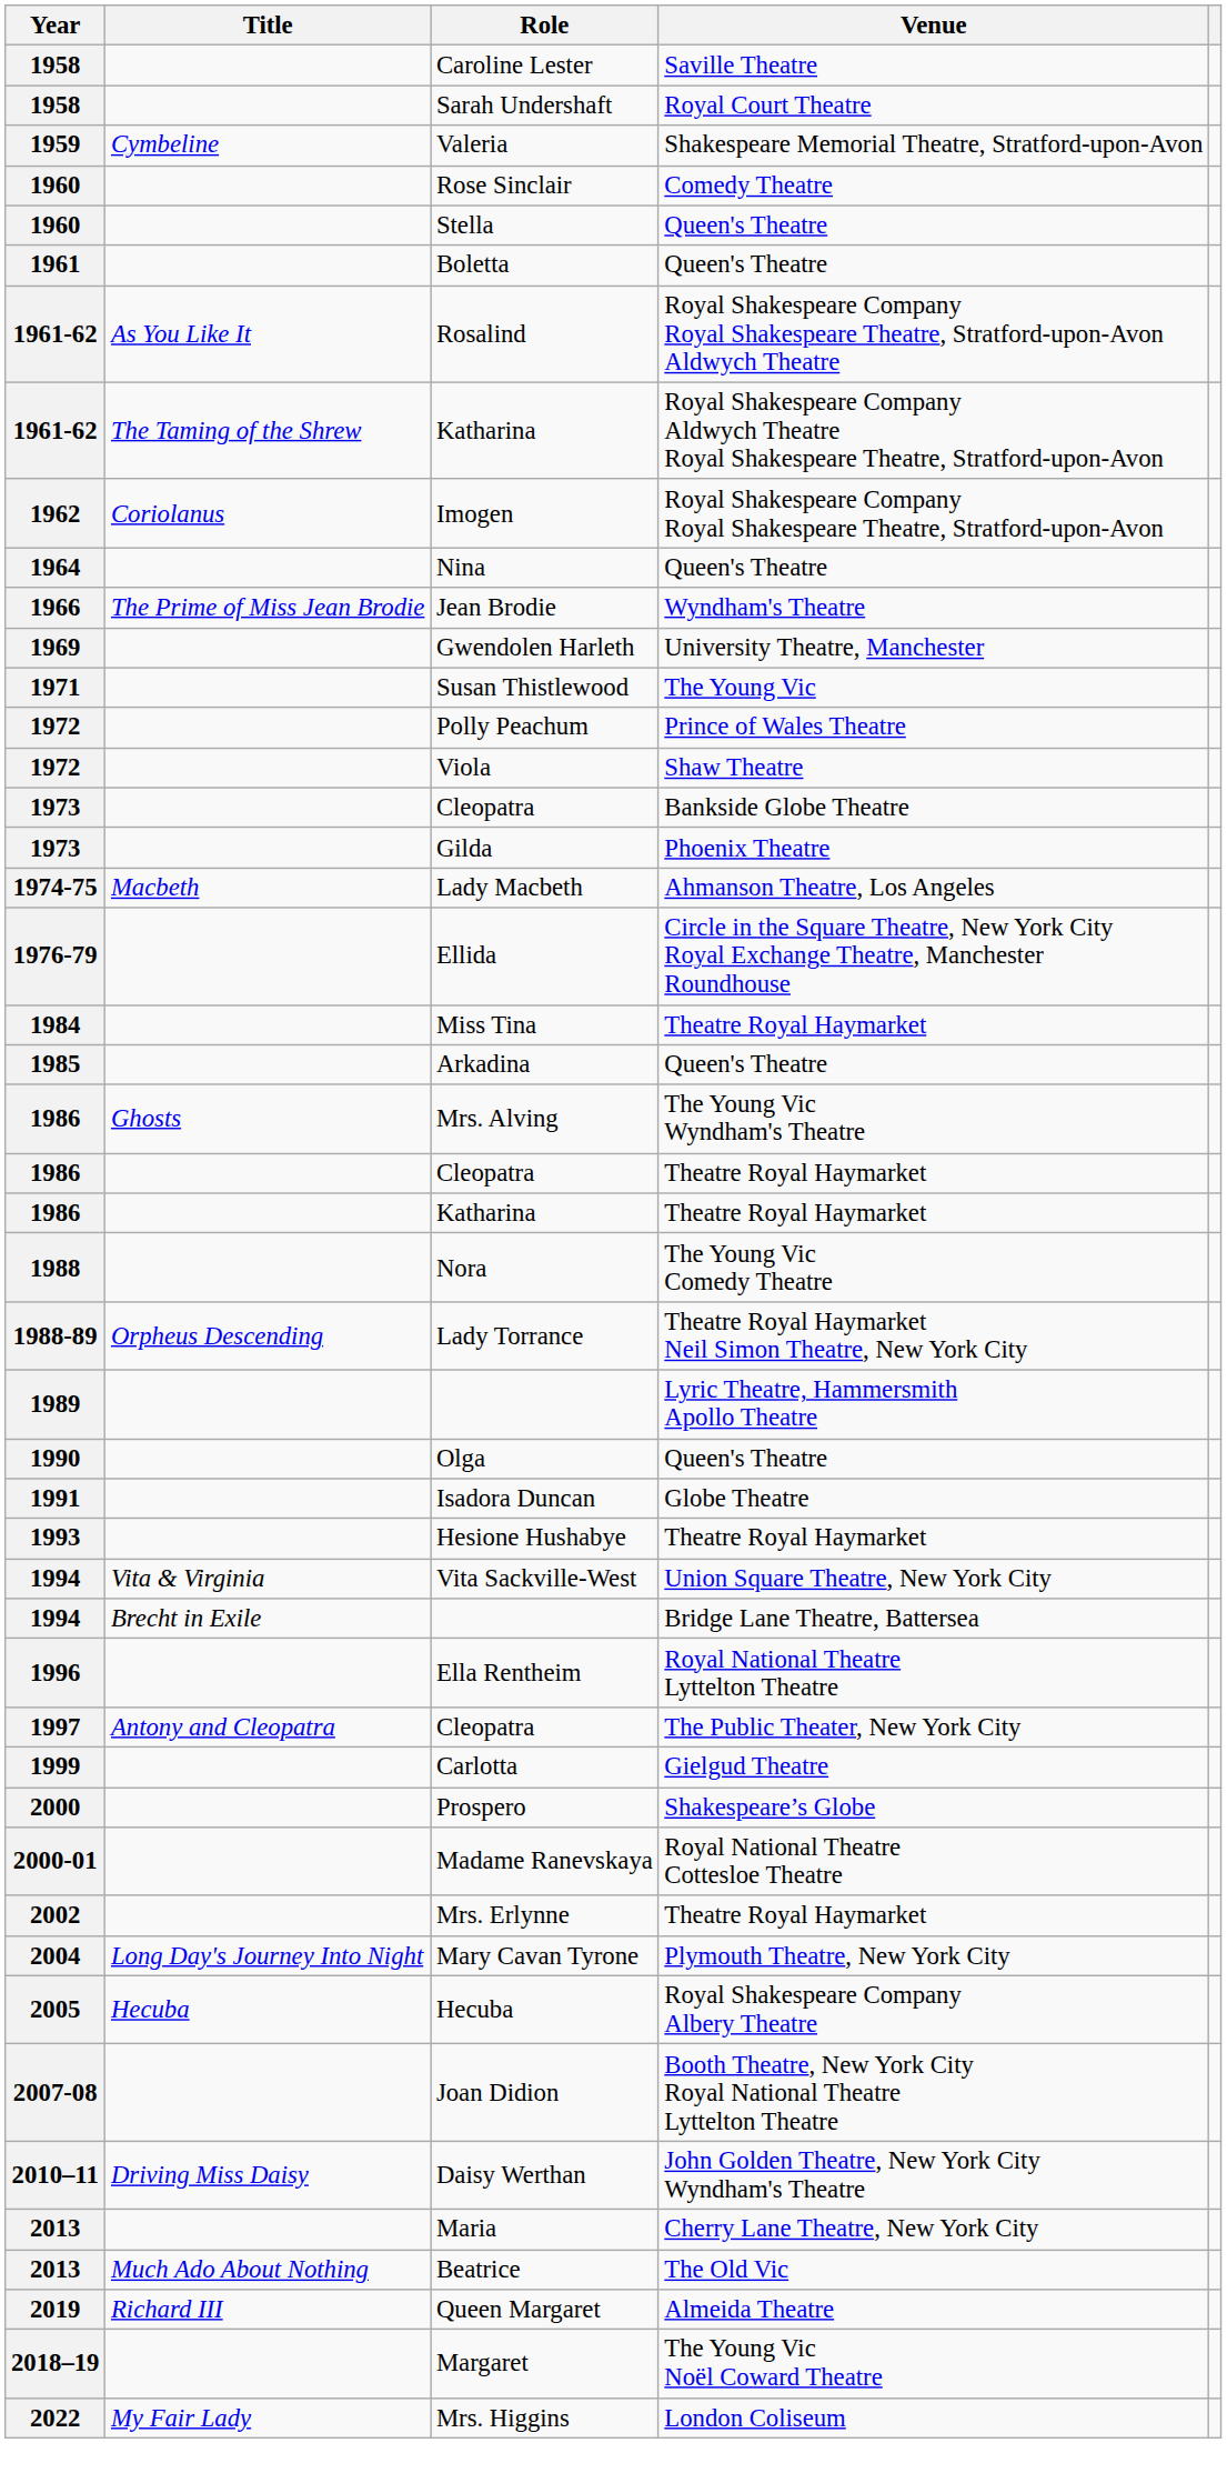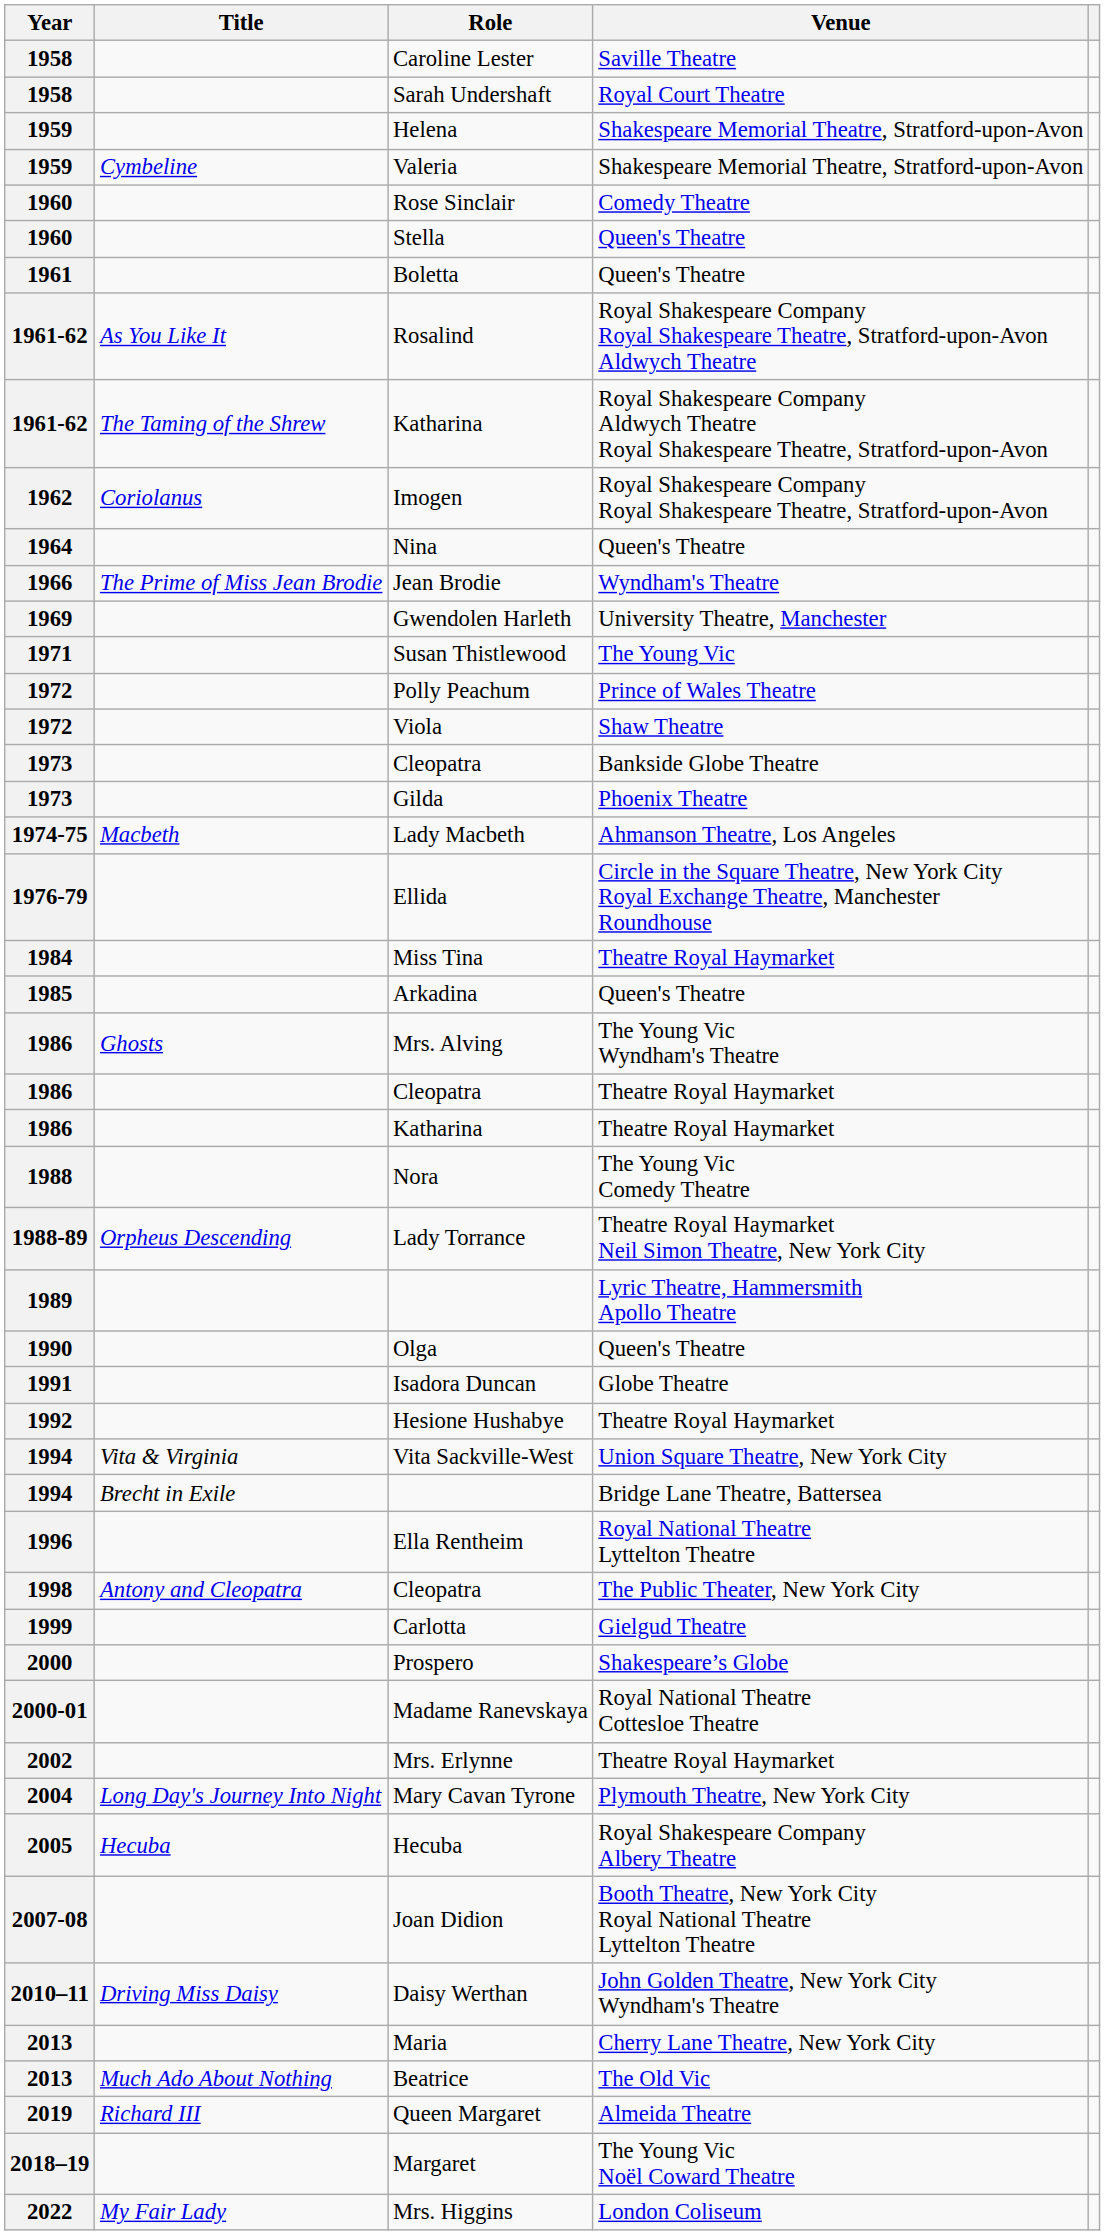 <table class="wikitable sortable plainrowheaders">
 <tr>
 <th>Year</th>
 <th>Title</th>
 <th>Role</th>
 <th class="unsortable">Venue</th>
 <th class="unsortable"></th>
 </tr>
 <tr>
 <th scope="row">1958</th>
 <td><em></em></td>
 <td>Caroline Lester</td>
 <td><a href='#'>Saville Theatre</a></td>
 <td style="text-align:center;"></td>
 </tr>
 <tr>
 <th scope="row">1958</th>
 <td><em></em></td>
 <td>Sarah Undershaft</td>
 <td><a href='#'>Royal Court Theatre</a></td>
+<td style="text-align:center;"></td>
+</tr>
+<tr>
+<th scope="row">1959</th>
+<td><em></em></td>
+<td>Helena</td>
+<td><a href='#'>Shakespeare Memorial Theatre</a>, Stratford-upon-Avon</td>
 <td style="text-align:center;"></td>
 </tr>
 <tr>
 <th scope="row">1959</th>
 <td><em><a href='#'>Cymbeline</a></em></td>
 <td>Valeria</td>
 <td>Shakespeare Memorial Theatre, Stratford-upon-Avon</td>
 <td style="text-align:center;"></td>
 </tr>
 <tr>
 <th scope="row">1960</th>
 <td><em></em></td>
 <td>Rose Sinclair</td>
 <td><a href='#'>Comedy Theatre</a></td>
 <td style="text-align:center;"></td>
 </tr>
 <tr>
 <th scope="row">1960</th>
 <td><em></em></td>
 <td>Stella</td>
 <td><a href='#'>Queen's Theatre</a></td>
 <td style="text-align:center;"></td>
 </tr>
 <tr>
 <th scope="row">1961</th>
 <td><em></em></td>
 <td>Boletta</td>
 <td>Queen's Theatre</td>
 <td style="text-align:center;"></td>
 </tr>
 <tr>
 <th scope="row">1961-62</th>
 <td><em><a href='#'>As You Like It</a></em></td>
 <td>Rosalind</td>
 <td>Royal Shakespeare Company<br><a href='#'>Royal Shakespeare Theatre</a>, Stratford-upon-Avon<br><a href='#'>Aldwych Theatre</a></td>
 <td style="text-align:center;"></td>
 </tr>
 <tr>
 <th scope="row">1961-62</th>
 <td><em><a href='#'>The Taming of the Shrew</a></em></td>
 <td>Katharina</td>
 <td>Royal Shakespeare Company<br>Aldwych Theatre<br>Royal Shakespeare Theatre, Stratford-upon-Avon</td>
 <td style="text-align:center;"></td>
 </tr>
 <tr>
 <th scope="row">1962</th>
 <td><em><a href='#'>Coriolanus</a></em></td>
 <td>Imogen</td>
 <td>Royal Shakespeare Company<br>Royal Shakespeare Theatre, Stratford-upon-Avon</td>
 <td style="text-align:center;"></td>
 </tr>
 <tr>
 <th scope="row">1964</th>
 <td><em></em></td>
 <td>Nina</td>
 <td>Queen's Theatre</td>
 <td style="text-align:center;"></td>
 </tr>
 <tr>
 <th scope="row">1966</th>
 <td><em><a href='#'>The Prime of Miss Jean Brodie</a></em></td>
 <td>Jean Brodie</td>
 <td><a href='#'>Wyndham's Theatre</a></td>
 <td style="text-align:center;"></td>
 </tr>
 <tr>
 <th scope="row">1969</th>
 <td><em></em></td>
 <td>Gwendolen Harleth</td>
 <td>University Theatre, <a href='#'>Manchester</a></td>
 <td style="text-align:center;"></td>
 </tr>
 <tr>
 <th scope="row">1971</th>
 <td><em></em></td>
 <td>Susan Thistlewood</td>
 <td><a href='#'>The Young Vic</a></td>
 <td style="text-align:center;"></td>
 </tr>
 <tr>
 <th scope="row">1972</th>
 <td><em></em></td>
 <td>Polly Peachum</td>
 <td><a href='#'>Prince of Wales Theatre</a></td>
 <td style="text-align:center;"></td>
 </tr>
 <tr>
 <th scope="row">1972</th>
 <td><em></em></td>
 <td>Viola</td>
 <td><a href='#'>Shaw Theatre</a></td>
 <td style="text-align:center;"></td>
 </tr>
 <tr>
 <th scope="row">1973</th>
 <td><em></em></td>
 <td>Cleopatra</td>
 <td>Bankside Globe Theatre</td>
 <td style="text-align:center;"></td>
 </tr>
 <tr>
 <th scope="row">1973</th>
 <td><em></em></td>
 <td>Gilda</td>
 <td><a href='#'>Phoenix Theatre</a></td>
 <td style="text-align:center;"></td>
 </tr>
 <tr>
 <th scope="row">1974-75</th>
 <td><em><a href='#'>Macbeth</a></em></td>
 <td>Lady Macbeth</td>
 <td><a href='#'>Ahmanson Theatre</a>, Los Angeles</td>
 <td style="text-align:center;"></td>
 </tr>
 <tr>
 <th scope="row">1976-79</th>
 <td><em></em></td>
 <td>Ellida</td>
 <td><a href='#'>Circle in the Square Theatre</a>, New York City<br><a href='#'>Royal Exchange Theatre</a>, Manchester<br><a href='#'>Roundhouse</a></td>
 <td style="text-align:center;"></td>
 </tr>
 <tr>
 <th scope="row">1984</th>
 <td><em></em></td>
 <td>Miss Tina</td>
 <td><a href='#'>Theatre Royal Haymarket</a></td>
 <td style="text-align:center;"></td>
 </tr>
 <tr>
 <th scope="row">1985</th>
 <td><em></em></td>
 <td>Arkadina</td>
 <td>Queen's Theatre</td>
 <td style="text-align:center;"></td>
 </tr>
 <tr>
 <th scope="row">1986</th>
 <td><em><a href='#'>Ghosts</a></em></td>
 <td>Mrs. Alving</td>
 <td>The Young Vic<br>Wyndham's Theatre</td>
 <td style="text-align:center;"></td>
 </tr>
 <tr>
 <th scope="row">1986</th>
 <td><em></em></td>
 <td>Cleopatra</td>
 <td>Theatre Royal Haymarket</td>
 <td style="text-align:center;"></td>
 </tr>
 <tr>
 <th scope="row">1986</th>
 <td><em></em></td>
 <td>Katharina</td>
 <td>Theatre Royal Haymarket</td>
 <td style="text-align:center;"></td>
 </tr>
 <tr>
 <th scope="row">1988</th>
 <td><em></em></td>
 <td>Nora</td>
 <td>The Young Vic<br>Comedy Theatre</td>
 <td style="text-align:center;"></td>
 </tr>
 <tr>
 <th scope="row">1988-89</th>
 <td><em><a href='#'>Orpheus Descending</a></em></td>
 <td>Lady Torrance</td>
 <td>Theatre Royal Haymarket<br><a href='#'>Neil Simon Theatre</a>, New York City</td>
 <td style="text-align:center;"></td>
 </tr>
 <tr>
 <th scope="row">1989</th>
 <td><em></em></td>
 <td></td>
 <td><a href='#'>Lyric Theatre, Hammersmith</a><br><a href='#'>Apollo Theatre</a></td>
 <td style="text-align:center;"></td>
 </tr>
 <tr>
 <th scope="row">1990</th>
 <td><em></em></td>
 <td>Olga</td>
 <td>Queen's Theatre</td>
 <td style="text-align:center;"></td>
 </tr>
 <tr>
 <th scope="row">1991</th>
 <td><em></em></td>
 <td>Isadora Duncan</td>
 <td>Globe Theatre</td>
 <td style="text-align:center;"></td>
 </tr>
 <tr>
-<th scope="row">1993</th>
+<th scope="row">1992</th>
 <td><em></em></td>
 <td>Hesione Hushabye</td>
 <td>Theatre Royal Haymarket</td>
 <td style="text-align:center;"></td>
 </tr>
 <tr>
 <th scope="row">1994</th>
 <td><em>Vita & Virginia</em></td>
 <td>Vita Sackville-West</td>
 <td><a href='#'>Union Square Theatre</a>, New York City</td>
 <td style="text-align:center;"></td>
 </tr>
 <tr>
 <th scope="row">1994</th>
 <td><em>Brecht in Exile</em></td>
 <td></td>
 <td>Bridge Lane Theatre, Battersea</td>
 <td style="text-align:center;"></td>
 </tr>
 <tr>
 <th scope="row">1996</th>
 <td><em></em></td>
 <td>Ella Rentheim</td>
 <td><a href='#'>Royal National Theatre</a><br>Lyttelton Theatre</td>
 <td style="text-align:center;"></td>
 </tr>
 <tr>
-<th scope="row">1997</th>
+<th scope="row">1998</th>
 <td><em><a href='#'>Antony and Cleopatra</a></em></td>
 <td>Cleopatra</td>
 <td><a href='#'>The Public Theater</a>, New York City</td>
 <td style="text-align:center;"></td>
 </tr>
 <tr>
 <th scope="row">1999</th>
 <td><em></em></td>
 <td>Carlotta</td>
 <td><a href='#'>Gielgud Theatre</a></td>
 <td style="text-align:center;"></td>
 </tr>
 <tr>
 <th scope="row">2000</th>
 <td><em></em></td>
 <td>Prospero</td>
 <td><a href='#'>Shakespeare’s Globe</a></td>
 <td style="text-align:center;"></td>
 </tr>
 <tr>
 <th scope="row">2000-01</th>
 <td><em></em></td>
 <td>Madame Ranevskaya</td>
 <td>Royal National Theatre<br>Cottesloe Theatre</td>
 <td style="text-align:center;"></td>
 </tr>
 <tr>
 <th scope="row">2002</th>
 <td><em></em></td>
 <td>Mrs. Erlynne</td>
 <td>Theatre Royal Haymarket</td>
 <td style="text-align:center;"></td>
 </tr>
 <tr>
 <th scope="row">2004</th>
 <td><em><a href='#'>Long Day's Journey Into Night</a></em></td>
 <td>Mary Cavan Tyrone</td>
 <td><a href='#'>Plymouth Theatre</a>, New York City</td>
 <td style="text-align:center;"></td>
 </tr>
 <tr>
 <th scope="row">2005</th>
 <td><em><a href='#'>Hecuba</a></em></td>
 <td>Hecuba</td>
 <td>Royal Shakespeare Company<br><a href='#'>Albery Theatre</a></td>
 <td style="text-align:center;"></td>
 </tr>
 <tr>
 <th scope="row">2007-08</th>
 <td><em></em></td>
 <td>Joan Didion</td>
 <td><a href='#'>Booth Theatre</a>, New York City<br>Royal National Theatre<br>Lyttelton Theatre</td>
 <td style="text-align:center;"></td>
 </tr>
 <tr>
 <th scope="row">2010–11</th>
 <td><em><a href='#'>Driving Miss Daisy</a></em></td>
 <td>Daisy Werthan</td>
 <td><a href='#'>John Golden Theatre</a>, New York City<br>Wyndham's Theatre</td>
 <td style="text-align:center;"></td>
 </tr>
 <tr>
 <th scope="row">2013</th>
 <td><em></em></td>
 <td>Maria</td>
 <td><a href='#'>Cherry Lane Theatre</a>, New York City</td>
 <td style="text-align:center;"></td>
 </tr>
 <tr>
 <th scope="row">2013</th>
 <td><em><a href='#'>Much Ado About Nothing</a></em></td>
 <td>Beatrice</td>
 <td><a href='#'>The Old Vic</a></td>
 <td style="text-align:center;"></td>
 </tr>
 <tr>
 <th scope="row">2019</th>
 <td><em><a href='#'>Richard III</a></em></td>
 <td>Queen Margaret</td>
 <td><a href='#'>Almeida Theatre</a></td>
 <td style="text-align:center;"></td>
 </tr>
 <tr>
 <th scope="row">2018–19</th>
 <td><em></em></td>
 <td>Margaret</td>
 <td>The Young Vic<br><a href='#'>Noël Coward Theatre</a></td>
 <td style="text-align:center;"></td>
 </tr>
 <tr>
 <th scope="row">2022</th>
 <td><em><a href='#'>My Fair Lady</a></em></td>
 <td>Mrs. Higgins</td>
 <td><a href='#'>London Coliseum</a></td>
 <td style="text-align:center;"></td>
 </tr>
 </table>
